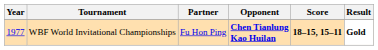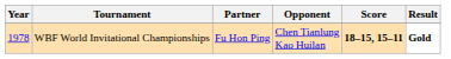 <table class="sortable wikitable" style="font-size:90%;">
 <tr>
 <th>Year</th>
 <th>Tournament</th>
 <th>Partner</th>
 <th>Opponent</th>
 <th>Score</th>
 <th>Result</th>
 </tr>
 <tr>
 </tr>
 <tr style="background:#FFE0AF">
-<td align="center"><a href='#'>1977</a></td>
+<td align="center"><a href='#'>1978</a></td>
 <td align="left">WBF World Invitational Championships</td>
 <td align="left"> <a href='#'>Fu Hon Ping</a></td>
-<td align="left"><strong> <a href='#'>Chen Tianlung</a> <br> <a href='#'>Kao Huilan</a></strong></td>
+<td align="left"> <a href='#'>Chen Tianlung</a> <br> <a href='#'>Kao Huilan</a></td>
 <td align="left"><strong>18–15, 15–11</strong></td>
 <td style="text-align:left; background:white"> <strong>Gold</strong></td>
 </tr>
 </table>
